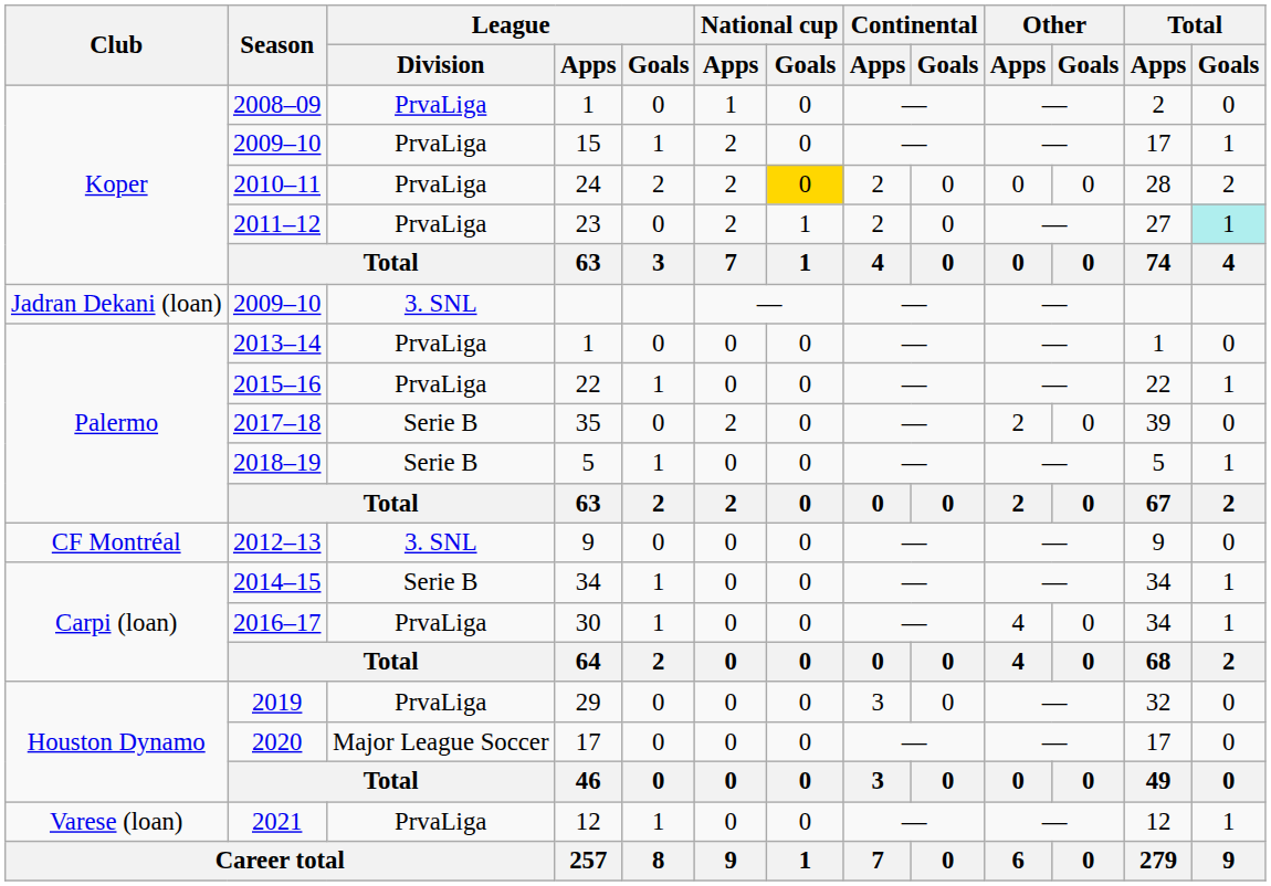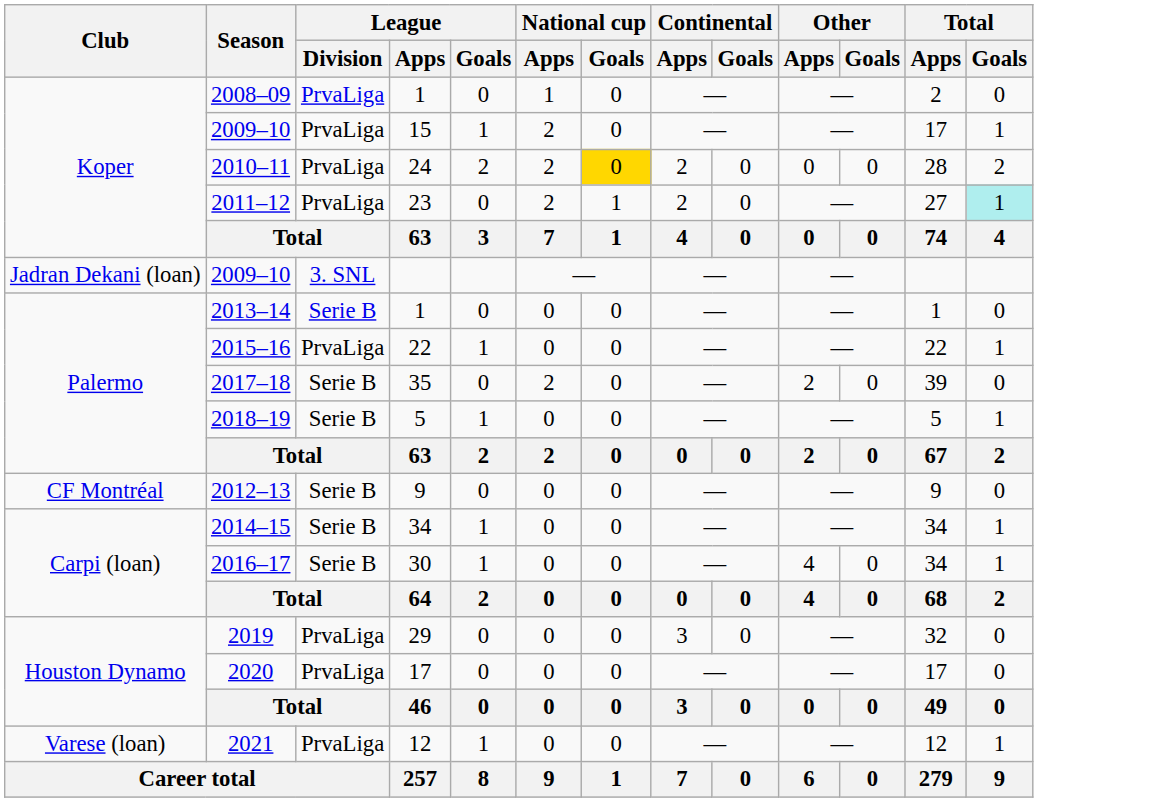 <table class="wikitable" style="text-align:center">
 <tr>
 <th rowspan=2>Club</th>
 <th rowspan=2>Season</th>
 <th colspan=3>League</th>
 <th colspan="2">National cup</th>
 <th colspan="2">Continental</th>
 <th colspan="2">Other</th>
 <th colspan="2">Total</th>
 </tr>
 <tr>
 <th>Division</th>
 <th>Apps</th>
 <th>Goals</th>
 <th>Apps</th>
 <th>Goals</th>
 <th>Apps</th>
 <th>Goals</th>
 <th>Apps</th>
 <th>Goals</th>
 <th>Apps</th>
 <th>Goals</th>
 </tr>
 <tr>
 <td rowspan="5"><a href='#'>Koper</a></td>
 <td><a href='#'>2008–09</a></td>
 <td><a href='#'>PrvaLiga</a></td>
 <td>1</td>
 <td>0</td>
 <td>1</td>
 <td>0</td>
 <td colspan="2">—</td>
 <td colspan="2">—</td>
 <td>2</td>
 <td>0</td>
 </tr>
 <tr>
 <td><a href='#'>2009–10</a></td>
 <td>PrvaLiga</td>
 <td>15</td>
 <td>1</td>
 <td>2</td>
 <td>0</td>
 <td colspan="2">—</td>
 <td colspan="2">—</td>
 <td>17</td>
 <td>1</td>
 </tr>
 <tr>
 <td><a href='#'>2010–11</a></td>
 <td>PrvaLiga</td>
 <td>24</td>
 <td>2</td>
 <td>2</td>
 <td style="background: gold;">0</td>
 <td>2</td>
 <td>0</td>
 <td>0</td>
 <td>0</td>
 <td>28</td>
 <td>2</td>
 </tr>
 <tr>
 <td><a href='#'>2011–12</a></td>
 <td>PrvaLiga</td>
 <td>23</td>
 <td>0</td>
 <td>2</td>
 <td>1</td>
 <td>2</td>
 <td>0</td>
 <td colspan="2">—</td>
 <td>27</td>
 <td style="background: paleturquoise;">1</td>
 </tr>
 <tr>
 <th colspan="2">Total</th>
 <th>63</th>
 <th>3</th>
 <th>7</th>
 <th>1</th>
 <th>4</th>
 <th>0</th>
 <th>0</th>
 <th>0</th>
 <th>74</th>
 <th>4</th>
 </tr>
 <tr>
 <td><a href='#'>Jadran Dekani</a> (loan)</td>
 <td><a href='#'>2009–10</a></td>
 <td><a href='#'>3. SNL</a></td>
 <td></td>
 <td></td>
 <td colspan="2">—</td>
 <td colspan="2">—</td>
 <td colspan="2">—</td>
 <td></td>
 <td></td>
 </tr>
 <tr>
 <td rowspan="5"><a href='#'>Palermo</a></td>
 <td><a href='#'>2013–14</a></td>
-<td>PrvaLiga</td>
+<td><a href='#'>Serie B</a></td>
 <td>1</td>
 <td>0</td>
 <td>0</td>
 <td>0</td>
 <td colspan="2">—</td>
 <td colspan="2">—</td>
 <td>1</td>
 <td>0</td>
 </tr>
 <tr>
 <td><a href='#'>2015–16</a></td>
 <td>PrvaLiga</td>
 <td>22</td>
 <td>1</td>
 <td>0</td>
 <td>0</td>
 <td colspan="2">—</td>
 <td colspan="2">—</td>
 <td>22</td>
 <td>1</td>
 </tr>
 <tr>
 <td><a href='#'>2017–18</a></td>
 <td>Serie B</td>
 <td>35</td>
 <td>0</td>
 <td>2</td>
 <td>0</td>
 <td colspan="2">—</td>
 <td>2</td>
 <td>0</td>
 <td>39</td>
 <td>0</td>
 </tr>
 <tr>
 <td><a href='#'>2018–19</a></td>
 <td>Serie B</td>
 <td>5</td>
 <td>1</td>
 <td>0</td>
 <td>0</td>
 <td colspan="2">—</td>
 <td colspan="2">—</td>
 <td>5</td>
 <td>1</td>
 </tr>
 <tr>
 <th colspan="2">Total</th>
 <th>63</th>
 <th>2</th>
 <th>2</th>
 <th>0</th>
 <th>0</th>
 <th>0</th>
 <th>2</th>
 <th>0</th>
 <th>67</th>
 <th>2</th>
 </tr>
 <tr>
 <td><a href='#'>CF Montréal</a></td>
 <td><a href='#'>2012–13</a></td>
-<td><a href='#'>3. SNL</a></td>
+<td>Serie B</td>
 <td>9</td>
 <td>0</td>
 <td>0</td>
 <td>0</td>
 <td colspan="2">—</td>
 <td colspan="2">—</td>
 <td>9</td>
 <td>0</td>
 </tr>
 <tr>
 <td rowspan="3"><a href='#'>Carpi</a> (loan)</td>
 <td><a href='#'>2014–15</a></td>
 <td>Serie B</td>
 <td>34</td>
 <td>1</td>
 <td>0</td>
 <td>0</td>
 <td colspan="2">—</td>
 <td colspan="2">—</td>
 <td>34</td>
 <td>1</td>
 </tr>
 <tr>
 <td><a href='#'>2016–17</a></td>
-<td>PrvaLiga</td>
+<td>Serie B</td>
 <td>30</td>
 <td>1</td>
 <td>0</td>
 <td>0</td>
 <td colspan="2">—</td>
 <td>4</td>
 <td>0</td>
 <td>34</td>
 <td>1</td>
 </tr>
 <tr>
 <th colspan="2">Total</th>
 <th>64</th>
 <th>2</th>
 <th>0</th>
 <th>0</th>
 <th>0</th>
 <th>0</th>
 <th>4</th>
 <th>0</th>
 <th>68</th>
 <th>2</th>
 </tr>
 <tr>
 <td rowspan="3"><a href='#'>Houston Dynamo</a></td>
 <td><a href='#'>2019</a></td>
 <td>PrvaLiga</td>
 <td>29</td>
 <td>0</td>
 <td>0</td>
 <td>0</td>
 <td>3</td>
 <td>0</td>
 <td colspan="2">—</td>
 <td>32</td>
 <td>0</td>
 </tr>
 <tr>
 <td><a href='#'>2020</a></td>
-<td>Major League Soccer</td>
+<td>PrvaLiga</td>
 <td>17</td>
 <td>0</td>
 <td>0</td>
 <td>0</td>
 <td colspan="2">—</td>
 <td colspan="2">—</td>
 <td>17</td>
 <td>0</td>
 </tr>
 <tr>
 <th colspan="2">Total</th>
 <th>46</th>
 <th>0</th>
 <th>0</th>
 <th>0</th>
 <th>3</th>
 <th>0</th>
 <th>0</th>
 <th>0</th>
 <th>49</th>
 <th>0</th>
 </tr>
 <tr>
 <td><a href='#'>Varese</a> (loan)</td>
 <td><a href='#'>2021</a></td>
 <td>PrvaLiga</td>
 <td>12</td>
 <td>1</td>
 <td>0</td>
 <td>0</td>
 <td colspan="2">—</td>
 <td colspan="2">—</td>
 <td>12</td>
 <td>1</td>
 </tr>
 <tr>
 <th colspan="3">Career total</th>
 <th>257</th>
 <th>8</th>
 <th>9</th>
 <th>1</th>
 <th>7</th>
 <th>0</th>
 <th>6</th>
 <th>0</th>
 <th>279</th>
 <th>9</th>
 </tr>
 </table>
